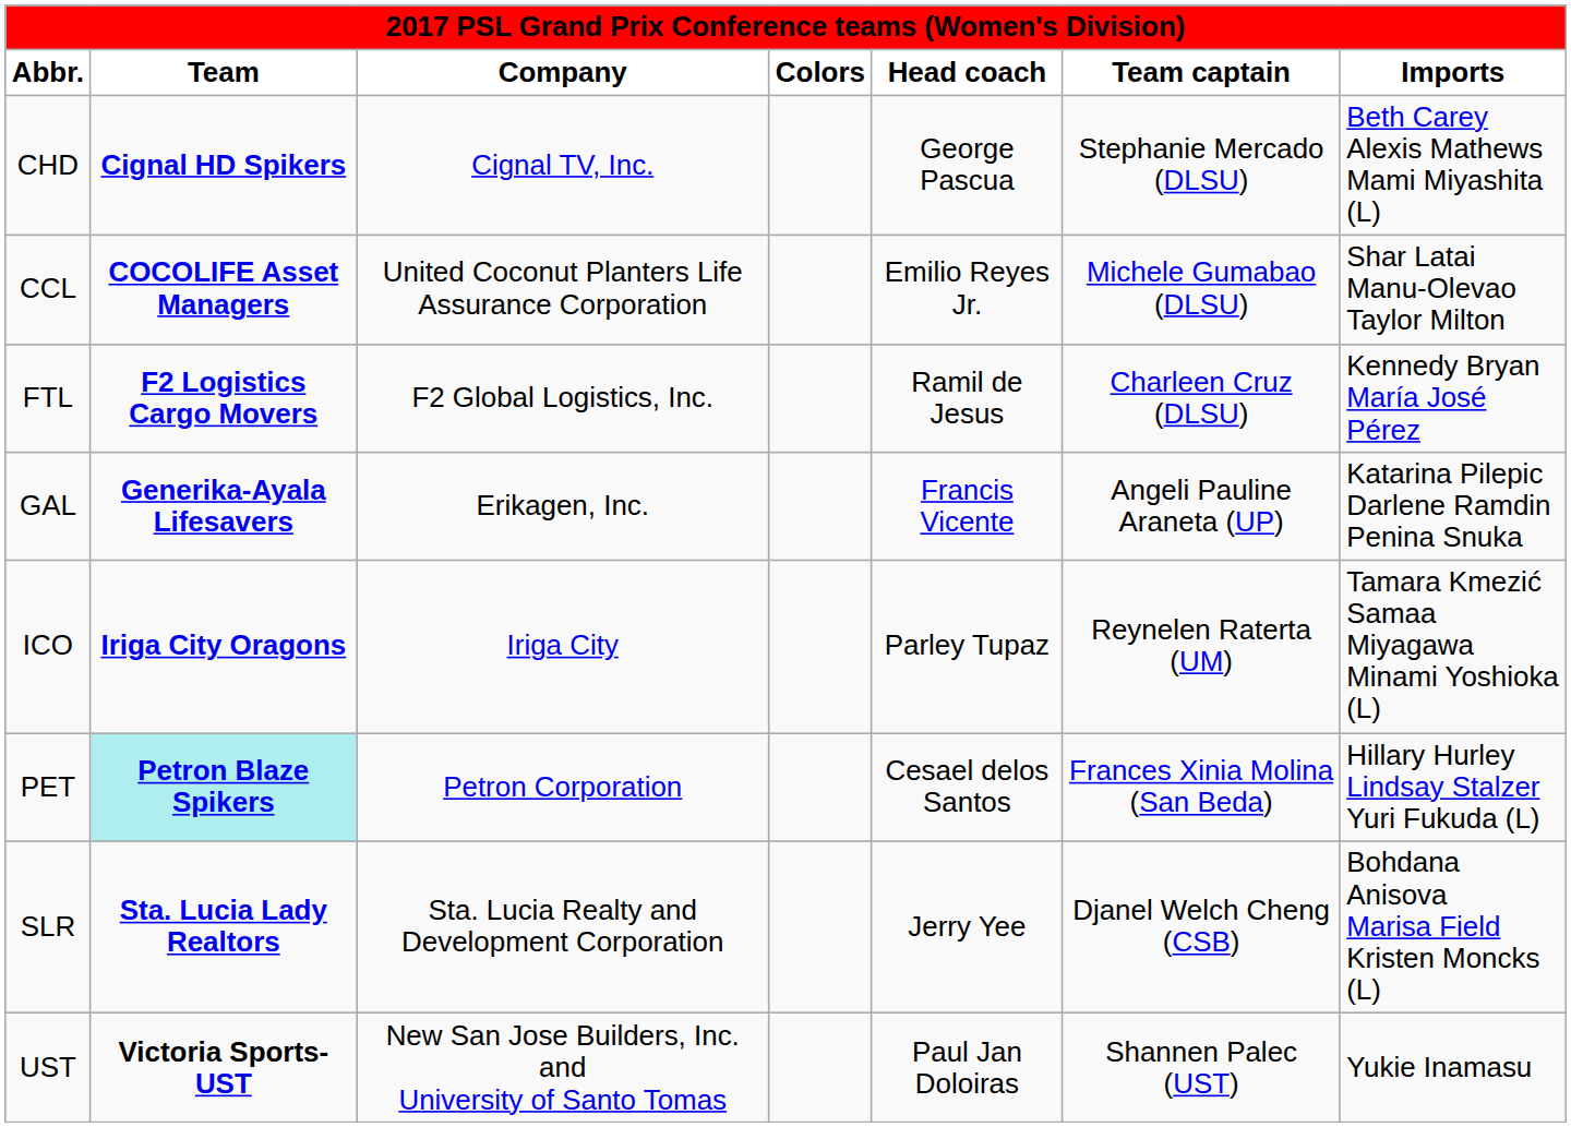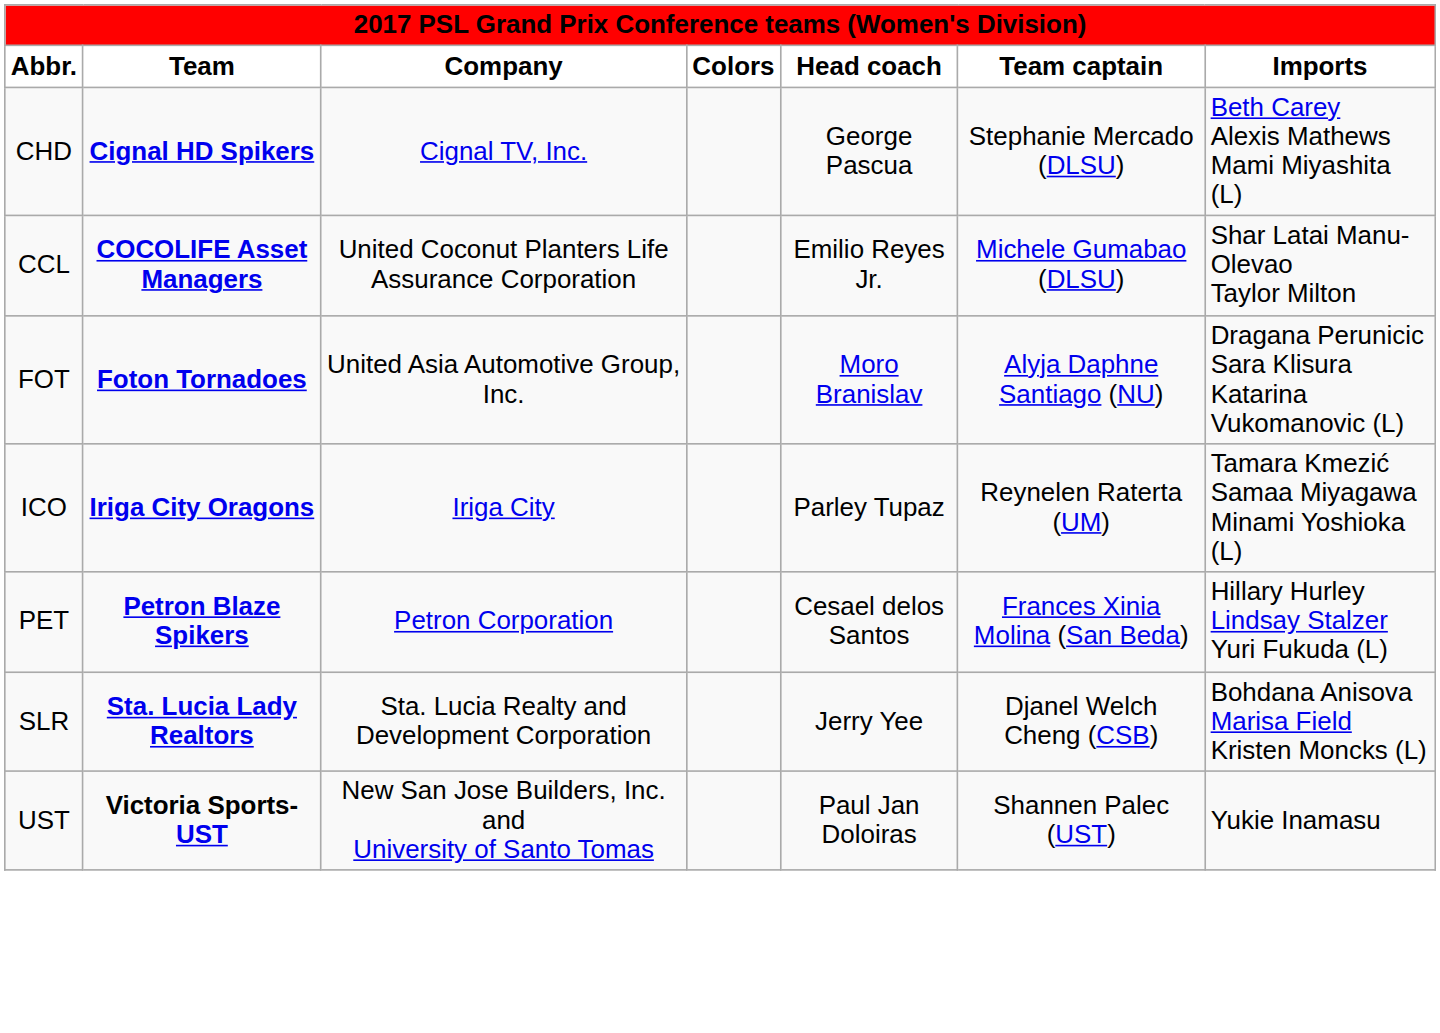 <table class="wikitable" style="width:100%; text-align:left">
 <tr>
 <th style=background:RED colspan=7><span>2017 PSL Grand Prix Conference teams (Women's Division)</span></th>
 </tr>
 <tr>
 <th style="background:white">Abbr.</th>
 <th style="background:white">Team</th>
 <th style="background:white">Company</th>
 <th style="background:white">Colors</th>
 <th style="background:white">Head coach</th>
 <th style="background:white">Team captain</th>
 <th style="background:white">Imports</th>
 </tr>
 <tr>
 <td align=center>CHD</td>
 <td align=center><strong><a href='#'>Cignal HD Spikers</a></strong></td>
 <td align=center><a href='#'>Cignal TV, Inc.</a></td>
 <td align=center> </td>
 <td align=center> George Pascua</td>
 <td align=center>Stephanie Mercado (<a href='#'>DLSU</a>)</td>
 <td align=left> <a href='#'>Beth Carey</a> <br>  Alexis Mathews <br>  Mami Miyashita (L)</td>
 </tr>
 <tr>
 <td align=center>CCL</td>
 <td align=center><strong><a href='#'>COCOLIFE Asset Managers</a></strong></td>
 <td align=center>United Coconut Planters Life Assurance Corporation</td>
 <td align=center> </td>
 <td align=center> Emilio Reyes Jr.</td>
 <td align=center><a href='#'>Michele Gumabao</a> (<a href='#'>DLSU</a>)</td>
 <td align=left> Shar Latai Manu-Olevao <br>  Taylor Milton</td>
 </tr>
 <tr>
-<td align=center>FTL</td>
-<td align=center><strong><a href='#'>F2 Logistics Cargo Movers</a></strong></td>
-<td align=center>F2 Global Logistics, Inc.</td>
-<td align=center>  </td>
-<td align=center> Ramil de Jesus</td>
-<td align=center><a href='#'>Charleen Cruz</a> (<a href='#'>DLSU</a>)</td>
-<td align=left> Kennedy Bryan <br>  <a href='#'>María José Pérez</a></td>
-</tr>
-<tr>
-<td align=center>GAL</td>
-<td align=center><strong><a href='#'>Generika-Ayala Lifesavers</a></strong></td>
-<td align=center>Erikagen, Inc.</td>
-<td align=center>  </td>
-<td align=center> <a href='#'>Francis Vicente</a></td>
-<td align=center>Angeli Pauline Araneta (<a href='#'>UP</a>)</td>
-<td align=left> Katarina Pilepic <br>  Darlene Ramdin <br>  Penina Snuka</td>
+<td align=center>FOT</td>
+<td align=center><strong><a href='#'>Foton Tornadoes</a></strong></td>
+<td align=center>United Asia Automotive Group, Inc.</td>
+<td align=center> </td>
+<td align=center> <a href='#'>Moro Branislav</a></td>
+<td align=center><a href='#'>Alyja Daphne Santiago</a> (<a href='#'>NU</a>)</td>
+<td align=left> Dragana Perunicic <br>  Sara Klisura <br>  Katarina Vukomanovic (L)</td>
 </tr>
 <tr>
 <td align=center>ICO</td>
 <td align=center><strong><a href='#'>Iriga City Oragons</a></strong></td>
 <td align=center><a href='#'>Iriga City</a></td>
 <td align=center> </td>
 <td align=center> Parley Tupaz</td>
 <td align=center>Reynelen Raterta (<a href='#'>UM</a>)</td>
 <td align=left> Tamara Kmezić <br>  Samaa Miyagawa <br>  Minami Yoshioka (L)</td>
 </tr>
 <tr>
 <td align=center>PET</td>
-<td align=center style="background: paleturquoise;"><strong><a href='#'>Petron Blaze Spikers</a></strong></td>
+<td align=center><strong><a href='#'>Petron Blaze Spikers</a></strong></td>
 <td align=center><a href='#'>Petron Corporation</a></td>
 <td align=center>  </td>
 <td align=center> Cesael delos Santos</td>
 <td align=center><a href='#'>Frances Xinia Molina</a> (<a href='#'>San Beda</a>)</td>
 <td align=left> Hillary Hurley <br>  <a href='#'>Lindsay Stalzer</a> <br>  Yuri Fukuda (L)</td>
 </tr>
 <tr>
 <td align=center>SLR</td>
 <td align=center><strong><a href='#'>Sta. Lucia Lady Realtors</a></strong></td>
 <td align=center>Sta. Lucia Realty and Development Corporation</td>
 <td align=center>  </td>
 <td align=center> Jerry Yee</td>
 <td align=center>Djanel Welch Cheng (<a href='#'>CSB</a>)</td>
 <td align=left> Bohdana Anisova <br>  <a href='#'>Marisa Field</a> <br>  Kristen Moncks (L)</td>
 </tr>
 <tr>
 <td align=center>UST</td>
 <td align=center><strong>Victoria Sports-<a href='#'>UST</a></strong></td>
 <td align=center>New San Jose Builders, Inc. and<br><a href='#'>University of Santo Tomas</a></td>
 <td align=center>  </td>
 <td align=center> Paul Jan Doloiras</td>
 <td align=center>Shannen Palec (<a href='#'>UST</a>)</td>
 <td align=left> Yukie Inamasu</td>
 </tr>
 </table>
